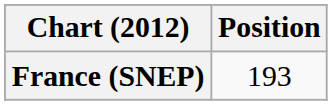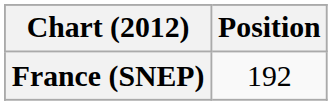 <table class="wikitable plainrowheaders" style="text-align:center">
 <tr>
 <th scope="col">Chart (2012)</th>
 <th scope="col">Position</th>
 </tr>
 <tr>
 <th scope="row">France (SNEP)</th>
-<td>193</td>
+<td>192</td>
 </tr>
 </table>
